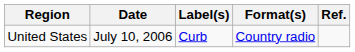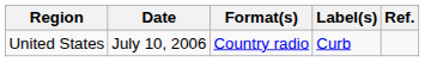 <table class="wikitable">
 <tr>
 <th>Region</th>
 <th>Date</th>
+<th>Format(s)</th>
 <th>Label(s)</th>
-<th>Format(s)</th>
 <th>Ref.</th>
 </tr>
 <tr>
 <td>United States</td>
 <td>July 10, 2006</td>
+<td><a href='#'>Country radio</a></td>
 <td><a href='#'>Curb</a></td>
-<td><a href='#'>Country radio</a></td>
 <td></td>
 </tr>
 </table>
